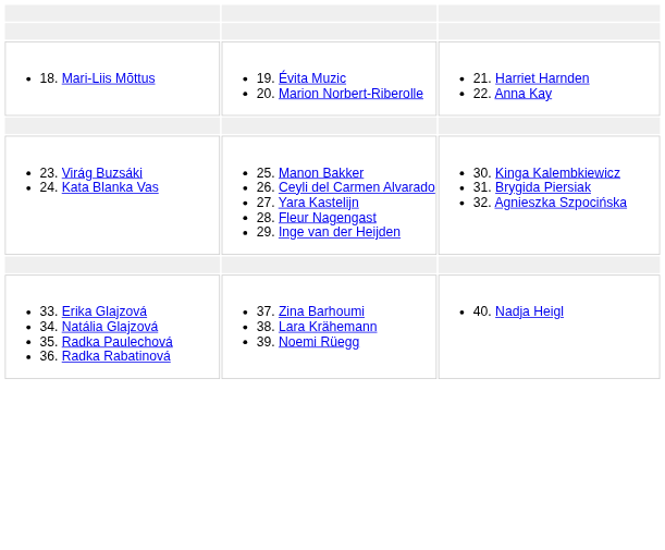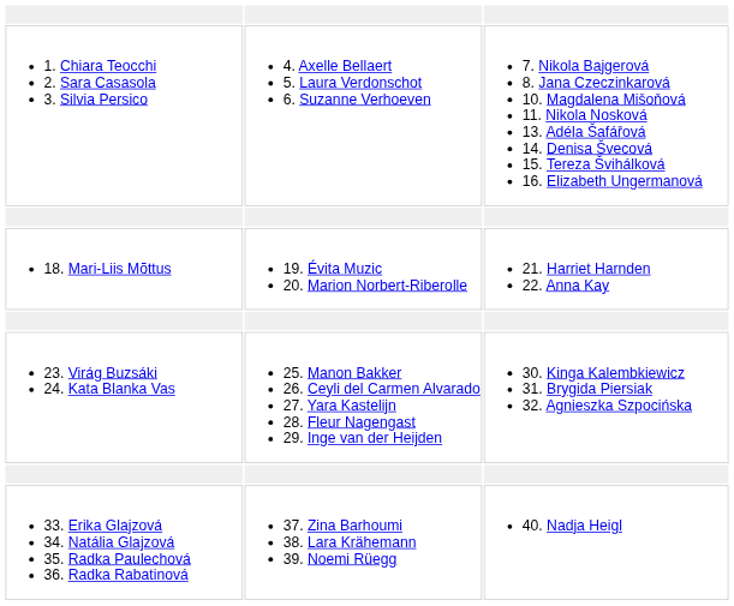 <table>
 <tr align=center bgcolor="#EFEFEF">
 <td width="33%"><br></td>
 <td width="33%"><br></td>
 <td width="34%"><br></td>
+</tr>
+<tr valign="top">
+<td style="border:solid; border-width:1px; border-color:#CCCCCC;"><br><ul><li>1. <a href='#'>Chiara Teocchi</a></li><li>2. <a href='#'>Sara Casasola</a></li><li>3. <a href='#'>Silvia Persico</a></li></ul></td>
+<td style="border:solid; border-width:1px; border-color:#CCCCCC;"><br><ul><li>4. <a href='#'>Axelle Bellaert</a></li><li>5. <a href='#'>Laura Verdonschot</a></li><li>6. <a href='#'>Suzanne Verhoeven</a></li></ul></td>
+<td style="border:solid; border-width:1px; border-color:#CCCCCC;"><br><ul><li>7. <a href='#'>Nikola Bajgerová</a></li><li>8. <a href='#'>Jana Czeczinkarová</a></li><li>10. <a href='#'>Magdalena Mišoňová</a></li><li>11. <a href='#'>Nikola Nosková</a></li><li>13. <a href='#'>Adéla Šafářová</a></li><li>14. <a href='#'>Denisa Švecová</a></li><li>15. <a href='#'>Tereza Švihálková</a></li><li>16. <a href='#'>Elizabeth Ungermanová</a></li></ul></td>
 </tr>
 <tr align=center bgcolor="#EFEFEF">
 <td><br></td>
 <td width="33%"><br></td>
 <td width="34%"><br></td>
 </tr>
 <tr valign="top">
 <td style="border:solid; border-width:1px; border-color:#CCCCCC;"><br><ul><li>18. <a href='#'>Mari-Liis Mõttus</a></li></ul></td>
 <td style="border:solid; border-width:1px; border-color:#CCCCCC;"><br><ul><li>19. <a href='#'>Évita Muzic</a></li><li>20. <a href='#'>Marion Norbert-Riberolle</a></li></ul></td>
 <td style="border:solid; border-width:1px; border-color:#CCCCCC;"><br><ul><li>21. <a href='#'>Harriet Harnden</a></li><li>22. <a href='#'>Anna Kay</a></li></ul></td>
 </tr>
 <tr align=center bgcolor="#EFEFEF">
 <td><br></td>
 <td width="33%"><br></td>
 <td width="34%"><br></td>
 </tr>
 <tr valign="top">
 <td style="border:solid; border-width:1px; border-color:#CCCCCC;"><br><ul><li>23. <a href='#'>Virág Buzsáki</a></li><li>24. <a href='#'>Kata Blanka Vas</a></li></ul></td>
 <td style="border:solid; border-width:1px; border-color:#CCCCCC;"><br><ul><li>25. <a href='#'>Manon Bakker</a></li><li>26. <a href='#'>Ceyli del Carmen Alvarado</a></li><li>27. <a href='#'>Yara Kastelijn</a></li><li>28. <a href='#'>Fleur Nagengast</a></li><li>29. <a href='#'>Inge van der Heijden</a></li></ul></td>
 <td style="border:solid; border-width:1px; border-color:#CCCCCC;"><br><ul><li>30. <a href='#'>Kinga Kalembkiewicz</a></li><li>31. <a href='#'>Brygida Piersiak</a></li><li>32. <a href='#'>Agnieszka Szpocińska</a></li></ul></td>
 </tr>
 <tr align=center bgcolor="#EFEFEF">
 <td><br></td>
 <td width="33%"><br></td>
 <td width="34%"><br></td>
 </tr>
 <tr valign="top">
 <td style="border:solid; border-width:1px; border-color:#CCCCCC;"><br><ul><li>33. <a href='#'>Erika Glajzová</a></li><li>34. <a href='#'>Natália Glajzová</a></li><li>35. <a href='#'>Radka Paulechová</a></li><li>36. <a href='#'>Radka Rabatinová</a></li></ul></td>
 <td style="border:solid; border-width:1px; border-color:#CCCCCC;"><br><ul><li>37. <a href='#'>Zina Barhoumi</a></li><li>38. <a href='#'>Lara Krähemann</a></li><li>39. <a href='#'>Noemi Rüegg</a></li></ul></td>
 <td style="border:solid; border-width:1px; border-color:#CCCCCC;"><br><ul><li>40. <a href='#'>Nadja Heigl</a></li></ul></td>
 </tr>
 </table>
